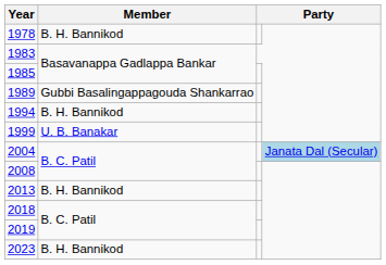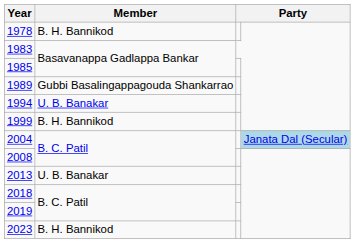 <table class="wikitable sortable">
 <tr>
 <th>Year</th>
 <th>Member</th>
 <th colspan="2">Party</th>
 </tr>
 <tr>
 <td><a href='#'>1978</a></td>
 <td>B. H. Bannikod</td>
 <td></td>
 </tr>
 <tr>
 <td><a href='#'>1983</a></td>
 <td rowspan="2">Basavanappa Gadlappa Bankar</td>
 </tr>
 <tr>
 <td><a href='#'>1985</a></td>
 <td></td>
 </tr>
 <tr>
 <td><a href='#'>1989</a></td>
 <td>Gubbi Basalingappagouda Shankarrao</td>
 <td></td>
 </tr>
 <tr>
 <td><a href='#'>1994</a></td>
-<td>B. H. Bannikod</td>
+<td><a href='#'>U. B. Banakar</a></td>
 <td></td>
 </tr>
 <tr>
 <td><a href='#'>1999</a></td>
-<td><a href='#'>U. B. Banakar</a></td>
+<td>B. H. Bannikod</td>
 <td></td>
 </tr>
 <tr>
 <td><a href='#'>2004</a></td>
 <td rowspan=2><a href='#'>B. C. Patil</a></td>
 <td bgcolor=></td>
 <td style="background: lightblue;"><a href='#'>Janata Dal (Secular)</a></td>
 </tr>
 <tr>
 <td><a href='#'>2008</a></td>
 <td></td>
 </tr>
 <tr>
 <td><a href='#'>2013</a></td>
-<td>B. H. Bannikod</td>
+<td>U. B. Banakar</td>
 <td></td>
 </tr>
 <tr>
 <td><a href='#'>2018</a></td>
 <td rowspan=2>B. C. Patil</td>
 <td></td>
 </tr>
 <tr>
 <td><a href='#'>2019</a></td>
 <td></td>
 </tr>
 <tr>
 <td><a href='#'>2023</a></td>
 <td>B. H. Bannikod</td>
 <td></td>
 </tr>
 </table>
